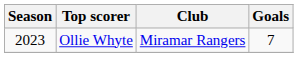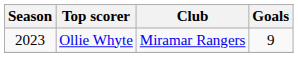 <table class="wikitable" style="text-align:center;">
 <tr>
 <th>Season</th>
 <th>Top scorer</th>
 <th>Club</th>
 <th>Goals</th>
 </tr>
 <tr>
 <td>2023</td>
 <td style="text-align:left;"> <a href='#'>Ollie Whyte</a></td>
 <td style="text-align:left;"><a href='#'>Miramar Rangers</a></td>
-<td>7</td>
+<td>9</td>
 </tr>
 <tr>
 </tr>
 </table>
